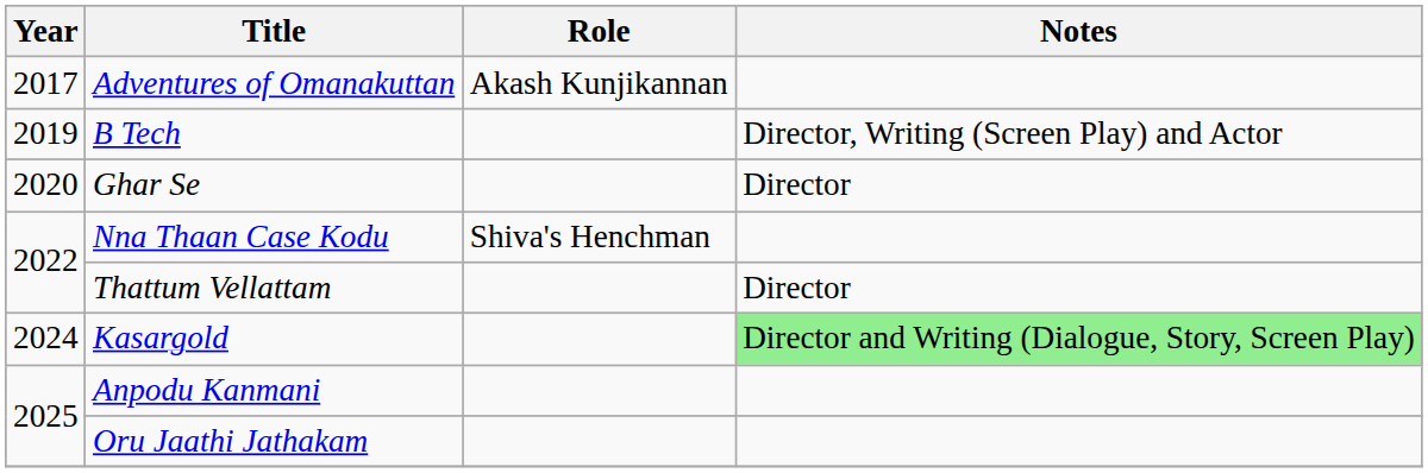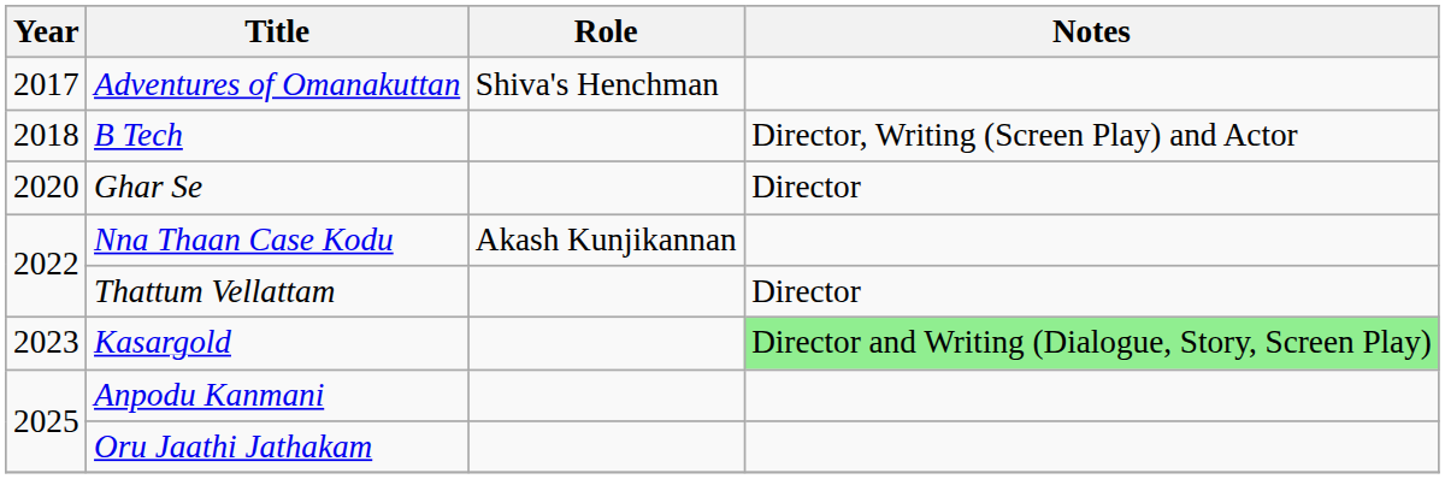 <table class="wikitable sortable">
 <tr>
 <th>Year</th>
 <th>Title</th>
 <th>Role</th>
 <th class="unsortable">Notes</th>
 </tr>
 <tr>
 <td>2017</td>
 <td><em><a href='#'>Adventures of Omanakuttan</a></em></td>
-<td>Akash Kunjikannan</td>
+<td>Shiva's Henchman</td>
 <td></td>
 </tr>
 <tr>
-<td>2019</td>
+<td>2018</td>
 <td><em><a href='#'>B Tech</a></em></td>
 <td></td>
 <td>Director, Writing (Screen Play) and Actor</td>
 </tr>
 <tr>
 <td>2020</td>
 <td><em>Ghar Se</em></td>
 <td></td>
 <td>Director</td>
 </tr>
 <tr>
 <td rowspan=2>2022</td>
 <td><em><a href='#'>Nna Thaan Case Kodu</a></em></td>
-<td>Shiva's Henchman</td>
+<td>Akash Kunjikannan</td>
 <td></td>
 </tr>
 <tr>
 <td><em>Thattum Vellattam</em></td>
 <td></td>
 <td>Director</td>
 </tr>
 <tr>
-<td>2024</td>
+<td>2023</td>
 <td><em><a href='#'>Kasargold</a></em></td>
 <td></td>
 <td style="background: lightgreen;">Director and Writing (Dialogue, Story, Screen Play)</td>
 </tr>
 <tr>
 <td rowspan=2>2025</td>
 <td><em><a href='#'>Anpodu Kanmani</a></em></td>
 <td></td>
 <td></td>
 </tr>
 <tr>
 <td><em><a href='#'>Oru Jaathi Jathakam</a></em></td>
 <td></td>
 <td></td>
 </tr>
 <tr>
 </tr>
 </table>
